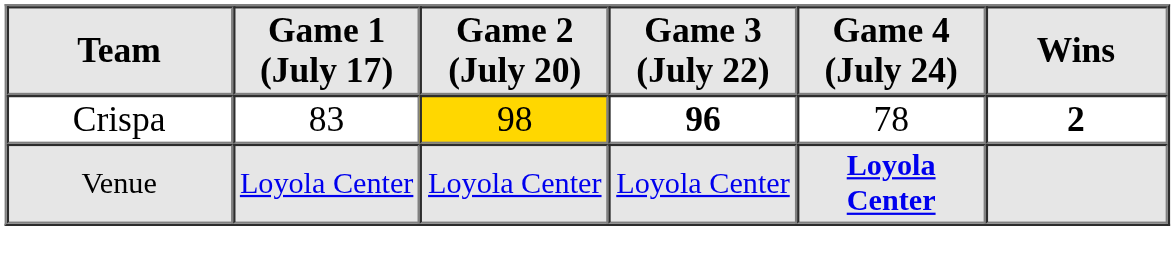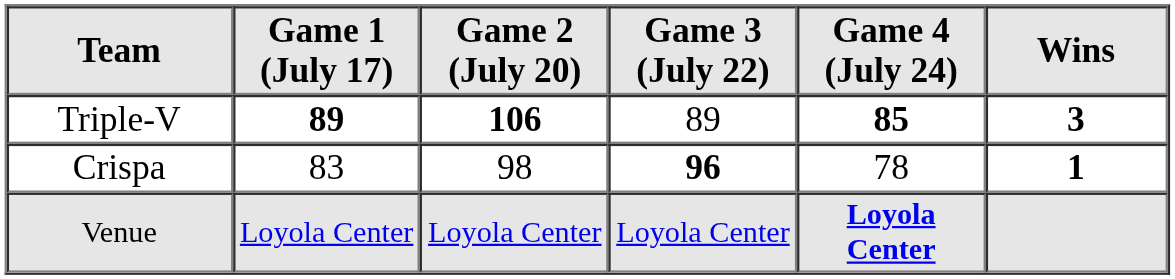 <table border=1 cellspacing=0 width=525 align=center>
 <tr style="text-align:center; background-color:#e6e6e6;">
 <th align=Center width=10%>Team</th>
 <th width=8%>Game 1 (July 17)</th>
 <th width=8%>Game 2 (July 20)</th>
 <th width=8%>Game 3 (July 22)</th>
 <th width=8%>Game 4 (July 24)</th>
 <th width=8%>Wins</th>
 </tr>
 <tr style="text-align:center;">
+<td align=center>Triple-V</td>
+<td><strong>89</strong></td>
+<td><strong>106</strong></td>
+<td>89</td>
+<td><strong>85</strong></td>
+<td><strong>3</strong></td>
+</tr>
+<tr style="text-align:center;">
 <td align=center>Crispa</td>
 <td>83</td>
-<td style="background: gold;">98</td>
+<td>98</td>
 <td><strong>96</strong></td>
 <td>78</td>
-<td><strong>2</strong></td>
+<td><strong>1</strong></td>
 </tr>
 <tr style="text-align:center; font-size: 85%; background-color:#e6e6e6;">
 <td align=center>Venue</td>
 <td><a href='#'>Loyola Center</a></td>
 <td><a href='#'>Loyola Center</a></td>
 <td><a href='#'>Loyola Center</a></td>
 <td><strong><a href='#'>Loyola Center</a></strong></td>
 <td></td>
 </tr>
 </table>
